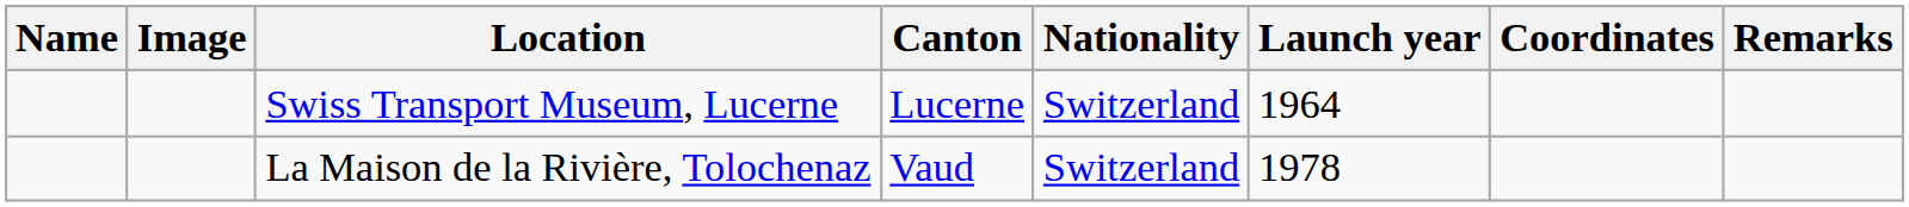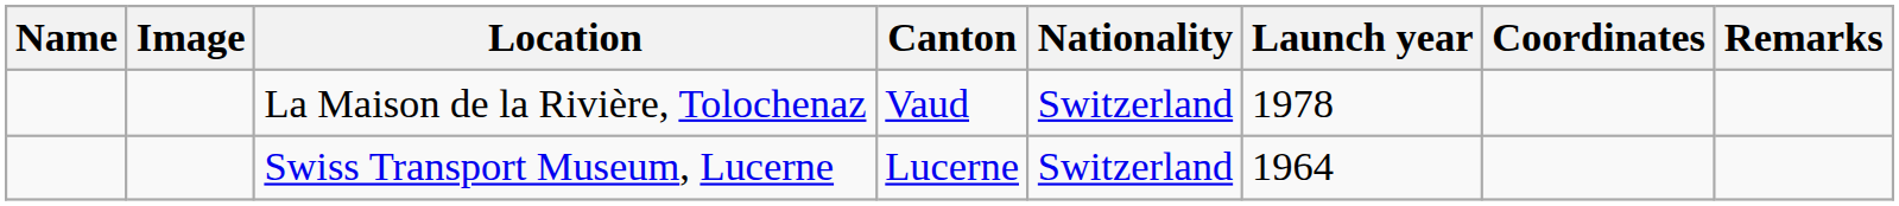 <table class="wikitable">
 <tr>
 <th>Name</th>
 <th>Image</th>
 <th>Location</th>
 <th>Canton</th>
 <th>Nationality</th>
 <th>Launch year</th>
 <th>Coordinates</th>
 <th>Remarks</th>
 </tr>
 <tr>
 <td></td>
 <td></td>
+<td>La Maison de la Rivière, <a href='#'>Tolochenaz</a></td>
+<td> <a href='#'>Vaud</a></td>
+<td> <a href='#'>Switzerland</a></td>
+<td>1978</td>
+<td></td>
+<td></td>
+</tr>
+<tr>
+<td></td>
+<td></td>
 <td><a href='#'>Swiss Transport Museum</a>, <a href='#'>Lucerne</a></td>
 <td> <a href='#'>Lucerne</a></td>
 <td> <a href='#'>Switzerland</a></td>
 <td>1964</td>
 <td></td>
 <td></td>
 </tr>
-<tr>
-<td></td>
-<td></td>
-<td>La Maison de la Rivière, <a href='#'>Tolochenaz</a></td>
-<td> <a href='#'>Vaud</a></td>
-<td> <a href='#'>Switzerland</a></td>
-<td>1978</td>
-<td></td>
-<td></td>
-</tr>
 </table>
